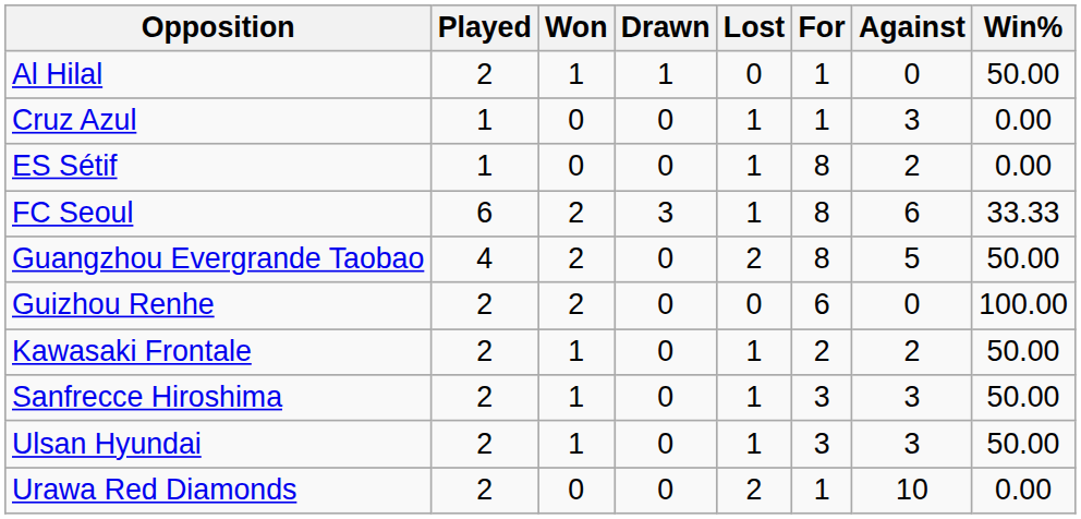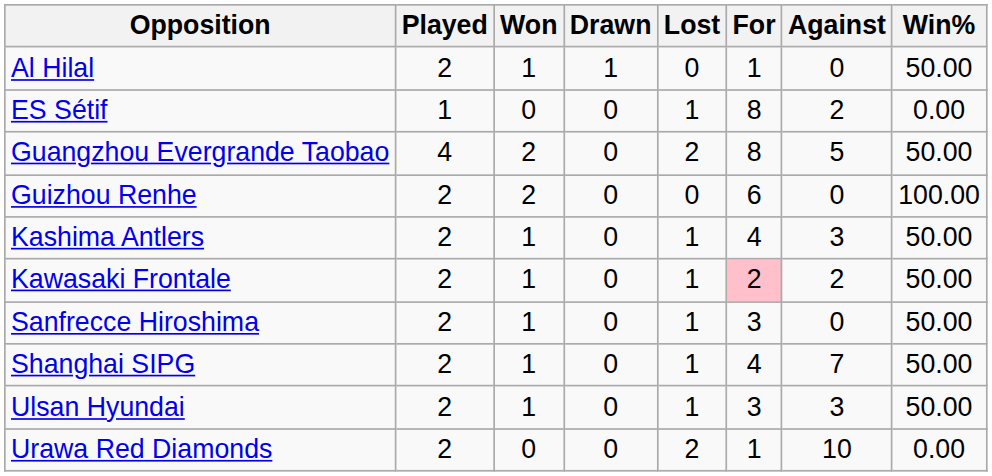 <table class="wikitable sortable" style="text-align:center;">
 <tr>
 <th>Opposition</th>
 <th>Played</th>
 <th>Won</th>
 <th>Drawn</th>
 <th>Lost</th>
 <th>For</th>
 <th>Against</th>
 <th>Win%</th>
 </tr>
 <tr>
 <td align="left"> <a href='#'>Al Hilal</a></td>
 <td>2</td>
 <td>1</td>
 <td>1</td>
 <td>0</td>
 <td>1</td>
 <td>0</td>
 <td>50.00</td>
 </tr>
 <tr>
-<td align="left"> <a href='#'>Cruz Azul</a></td>
-<td>1</td>
-<td>0</td>
-<td>0</td>
-<td>1</td>
-<td>1</td>
-<td>3</td>
-<td>0.00</td>
-</tr>
-<tr>
 <td align="left"> <a href='#'>ES Sétif</a></td>
 <td>1</td>
 <td>0</td>
 <td>0</td>
 <td>1</td>
 <td>8</td>
 <td>2</td>
 <td>0.00</td>
-</tr>
-<tr>
-<td align="left"> <a href='#'>FC Seoul</a></td>
-<td>6</td>
-<td>2</td>
-<td>3</td>
-<td>1</td>
-<td>8</td>
-<td>6</td>
-<td>33.33</td>
 </tr>
 <tr>
 <td align="left"> <a href='#'>Guangzhou Evergrande Taobao</a></td>
 <td>4</td>
 <td>2</td>
 <td>0</td>
 <td>2</td>
 <td>8</td>
 <td>5</td>
 <td>50.00</td>
 </tr>
 <tr>
 <td align="left"> <a href='#'>Guizhou Renhe</a></td>
 <td>2</td>
 <td>2</td>
 <td>0</td>
 <td>0</td>
 <td>6</td>
 <td>0</td>
 <td>100.00</td>
 </tr>
 <tr>
+<td align="left"> <a href='#'>Kashima Antlers</a></td>
+<td>2</td>
+<td>1</td>
+<td>0</td>
+<td>1</td>
+<td>4</td>
+<td>3</td>
+<td>50.00</td>
+</tr>
+<tr>
 <td align="left"> <a href='#'>Kawasaki Frontale</a></td>
 <td>2</td>
 <td>1</td>
 <td>0</td>
 <td>1</td>
-<td>2</td>
+<td style="background: pink;">2</td>
 <td>2</td>
 <td>50.00</td>
 </tr>
 <tr>
 <td align="left"> <a href='#'>Sanfrecce Hiroshima</a></td>
 <td>2</td>
 <td>1</td>
 <td>0</td>
 <td>1</td>
 <td>3</td>
-<td>3</td>
+<td>0</td>
+<td>50.00</td>
+</tr>
+<tr>
+<td align="left"> <a href='#'>Shanghai SIPG</a></td>
+<td>2</td>
+<td>1</td>
+<td>0</td>
+<td>1</td>
+<td>4</td>
+<td>7</td>
 <td>50.00</td>
 </tr>
 <tr>
 <td align="left"> <a href='#'>Ulsan Hyundai</a></td>
 <td>2</td>
 <td>1</td>
 <td>0</td>
 <td>1</td>
 <td>3</td>
 <td>3</td>
 <td>50.00</td>
 </tr>
 <tr>
 <td align="left"> <a href='#'>Urawa Red Diamonds</a></td>
 <td>2</td>
 <td>0</td>
 <td>0</td>
 <td>2</td>
 <td>1</td>
 <td>10</td>
 <td>0.00</td>
 </tr>
 </table>
